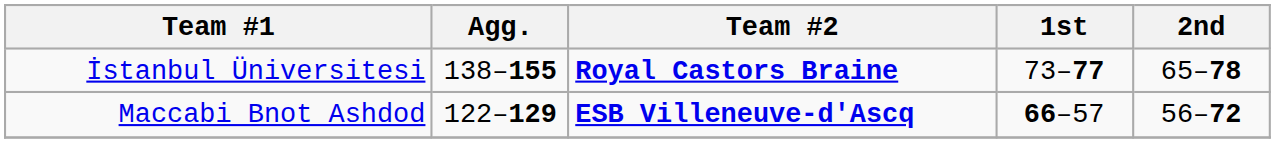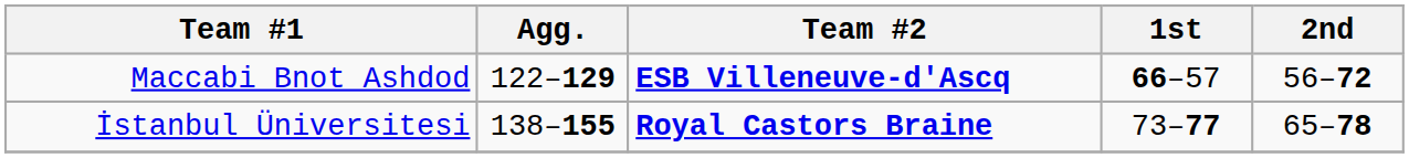 <table class=wikitable style="text-align:center">
 <tr>
 <th width=200>Team #1</th>
 <th width=60>Agg.</th>
 <th width=200>Team #2</th>
 <th width=60>1st</th>
 <th width=60>2nd</th>
 </tr>
 <tr>
+<td align=right><a href='#'>Maccabi Bnot Ashdod</a> </td>
+<td>122–<strong>129</strong></td>
+<td align=left> <strong><a href='#'>ESB Villeneuve-d'Ascq</a></strong></td>
+<td align=center><strong>66</strong>–57</td>
+<td align=center>56–<strong>72</strong></td>
+</tr>
+<tr>
 <td align=right><a href='#'>İstanbul Üniversitesi</a> </td>
 <td>138–<strong>155</strong></td>
 <td align=left> <strong><a href='#'>Royal Castors Braine</a></strong></td>
 <td align=center>73–<strong>77</strong></td>
 <td align=center>65–<strong>78</strong></td>
 </tr>
 <tr>
-<td align=right><a href='#'>Maccabi Bnot Ashdod</a> </td>
-<td>122–<strong>129</strong></td>
-<td align=left> <strong><a href='#'>ESB Villeneuve-d'Ascq</a></strong></td>
-<td align=center><strong>66</strong>–57</td>
-<td align=center>56–<strong>72</strong></td>
-</tr>
-<tr>
 </tr>
 </table>
